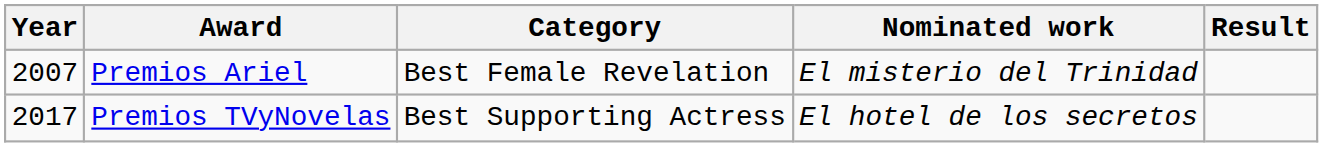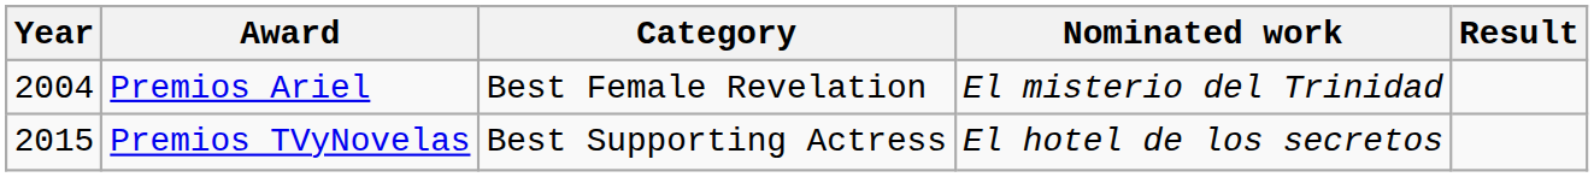 <table class="wikitable">
 <tr>
 <th>Year</th>
 <th>Award</th>
 <th>Category</th>
 <th>Nominated work</th>
 <th>Result</th>
 </tr>
 <tr>
-<td>2007</td>
+<td>2004</td>
 <td><a href='#'>Premios Ariel</a></td>
 <td>Best Female Revelation</td>
 <td><em>El misterio del Trinidad</em></td>
 <td></td>
 </tr>
 <tr>
-<td>2017</td>
+<td>2015</td>
 <td><a href='#'>Premios TVyNovelas</a></td>
 <td>Best Supporting Actress</td>
 <td><em>El hotel de los secretos</em></td>
 <td></td>
 </tr>
 </table>
